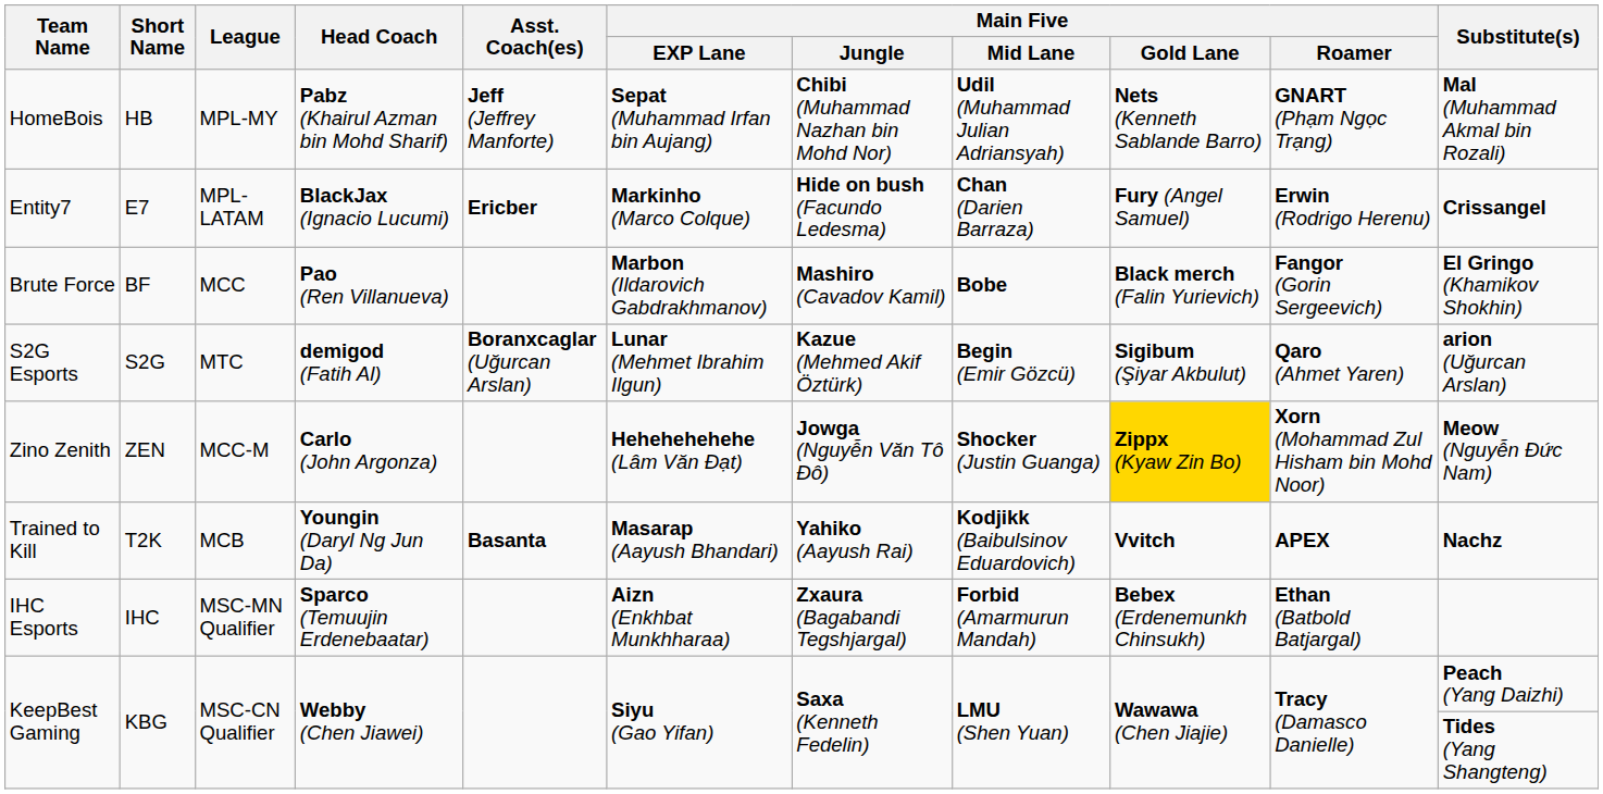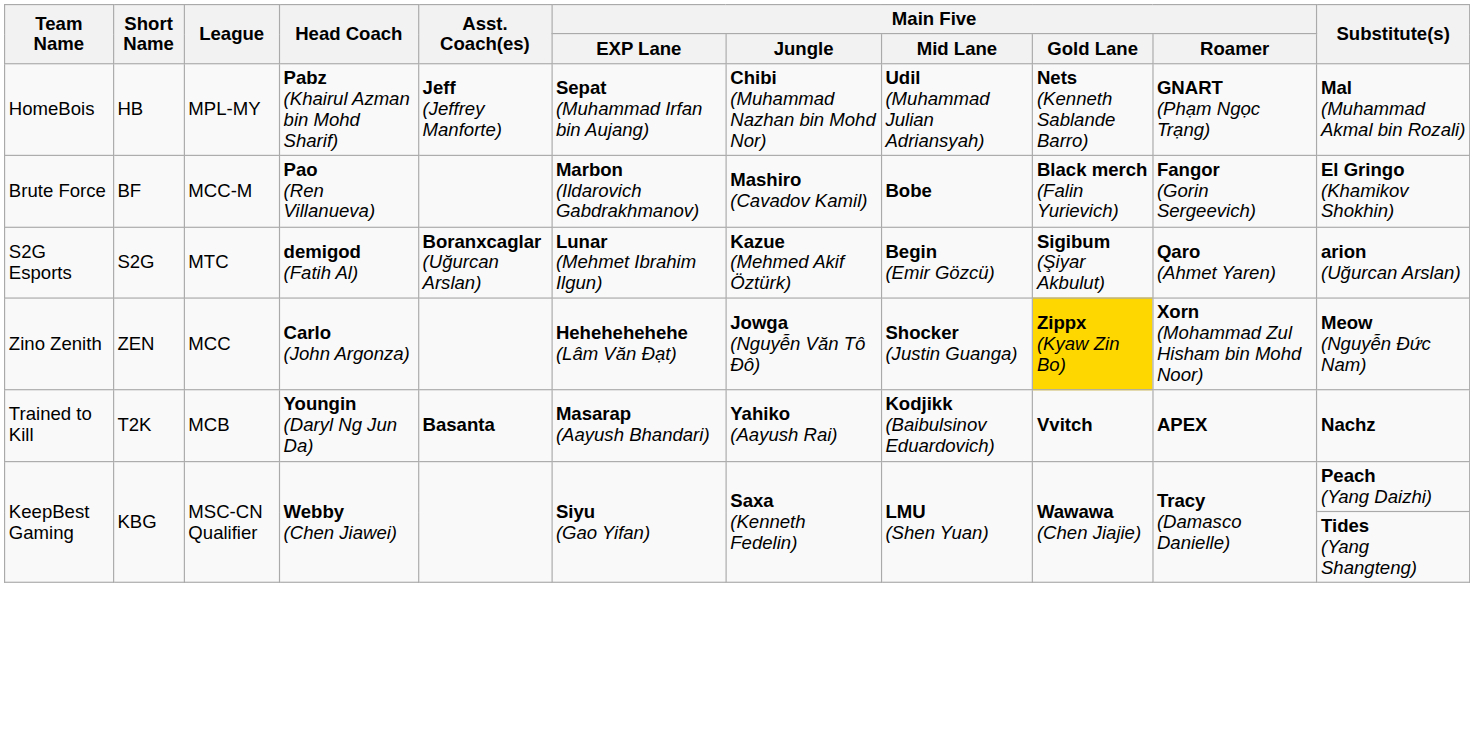 <table class="wikitable" style="text-align: margin-left: auto; margin-right:auto;">
 <tr>
 <th rowspan="2">Team Name</th>
 <th rowspan="2">Short Name</th>
 <th rowspan="2">League</th>
 <th rowspan="2">Head Coach</th>
 <th rowspan="2">Asst. Coach(es)</th>
 <th colspan="5">Main Five</th>
 <th rowspan="2">Substitute(s)</th>
 </tr>
 <tr>
 <th>EXP Lane</th>
 <th>Jungle</th>
 <th>Mid Lane</th>
 <th>Gold Lane</th>
 <th>Roamer</th>
 </tr>
 <tr>
 <td> HomeBois</td>
 <td>HB</td>
 <td>MPL-MY</td>
 <td> <strong>Pabz</strong><br><em>(Khairul Azman bin Mohd Sharif)</em></td>
 <td> <strong>Jeff</strong><br><em>(Jeffrey Manforte)</em></td>
 <td> <strong>Sepat</strong><br><em>(Muhammad Irfan bin Aujang)</em></td>
 <td> <strong>Chibi</strong><br><em>(Muhammad Nazhan bin Mohd Nor)</em></td>
 <td> <strong>Udil</strong><br><em>(Muhammad Julian Adriansyah)</em></td>
 <td> <strong>Nets</strong><br><em>(Kenneth Sablande Barro)</em></td>
 <td> <strong>GNART</strong><br><em>(Phạm Ngọc Trạng)</em></td>
 <td> <strong>Mal</strong><br><em>(Muhammad Akmal bin Rozali)</em></td>
 </tr>
 <tr>
-<td> Entity7</td>
-<td>E7</td>
-<td>MPL-LATAM</td>
-<td> <strong>BlackJax</strong><br><em>(Ignacio Lucumi)</em></td>
-<td> <strong>Ericber</strong></td>
-<td> <strong>Markinho</strong><br><em>(Marco Colque)</em></td>
-<td> <strong>Hide on bush</strong><br><em>(Facundo Ledesma)</em></td>
-<td> <strong>Chan</strong><br><em>(Darien Barraza)</em></td>
-<td> <strong>Fury</strong> <em>(Angel Samuel)</em></td>
-<td> <strong>Erwin</strong><br><em>(Rodrigo Herenu)</em></td>
-<td> <strong>Crissangel</strong></td>
-</tr>
-<tr>
 <td> Brute Force</td>
 <td>BF</td>
-<td>MCC</td>
+<td>MCC-M</td>
 <td> <strong>Pao</strong><br><em>(Ren Villanueva)</em></td>
 <td style="text-align:center;"></td>
 <td> <strong>Marbon</strong><br><em>(Ildarovich Gabdrakhmanov)</em></td>
 <td> <strong>Mashiro</strong><br><em>(Cavadov Kamil)</em></td>
 <td> <strong>Bobe</strong></td>
 <td> <strong>Black merch</strong><br><em>(Falin Yurievich)</em></td>
 <td> <strong>Fangor</strong><br><em>(Gorin Sergeevich)</em></td>
 <td> <strong>El Gringo</strong><br><em>(Khamikov Shokhin)</em></td>
 </tr>
 <tr>
 <td> S2G Esports</td>
 <td>S2G</td>
 <td>MTC</td>
 <td> <strong>demigod</strong><br><em>(Fatih Al)</em></td>
 <td> <strong>Boranxcaglar</strong><br><em>(Uğurcan Arslan)</em></td>
 <td> <strong>Lunar</strong><br><em>(Mehmet Ibrahim Ilgun)</em></td>
 <td> <strong>Kazue</strong><br><em>(Mehmed Akif Öztürk)</em></td>
 <td> <strong>Begin</strong><br><em>(Emir Gözcü)</em></td>
 <td> <strong>Sigibum</strong><br><em>(Şiyar Akbulut)</em></td>
 <td> <strong>Qaro</strong><br><em>(Ahmet Yaren)</em></td>
 <td> <strong>arion</strong><br><em>(Uğurcan Arslan)</em></td>
 </tr>
 <tr>
 <td> Zino Zenith</td>
 <td>ZEN</td>
-<td>MCC-M</td>
+<td>MCC</td>
 <td> <strong>Carlo</strong><br><em>(John Argonza)</em></td>
 <td style="text-align:center;"></td>
 <td> <strong>Hehehehehehe</strong><br><em>(Lâm Văn Đạt)</em></td>
 <td> <strong>Jowga</strong><br><em>(Nguyễn Văn Tô Đô)</em></td>
 <td> <strong>Shocker</strong><br><em>(Justin Guanga)</em></td>
 <td style="background: gold;"> <strong>Zippx</strong><br><em>(Kyaw Zin Bo)</em></td>
 <td> <strong>Xorn</strong><br><em>(Mohammad Zul Hisham bin Mohd Noor)</em></td>
 <td> <strong>Meow</strong><br><em>(Nguyễn Đức Nam)</em></td>
 </tr>
 <tr>
 <td> Trained to Kill</td>
 <td>T2K</td>
 <td>MCB</td>
 <td> <strong>Youngin</strong><br><em>(Daryl Ng Jun Da)</em></td>
 <td> <strong>Basanta</strong></td>
 <td> <strong>Masarap</strong><br><em>(Aayush Bhandari)</em></td>
 <td> <strong>Yahiko</strong><br><em>(Aayush Rai)</em></td>
 <td> <strong>Kodjikk</strong><br><em>(Baibulsinov Eduardovich)</em></td>
 <td> <strong>Vvitch</strong></td>
 <td> <strong>APEX</strong></td>
 <td> <strong>Nachz</strong></td>
 </tr>
 <tr>
-<td> IHC Esports</td>
-<td>IHC</td>
-<td>MSC-MN Qualifier</td>
-<td> <strong>Sparco</strong><br><em>(Temuujin Erdenebaatar)</em></td>
-<td style="text-align:center;"></td>
-<td> <strong>Aizn</strong><br><em>(Enkhbat Munkhharaa)</em></td>
-<td> <strong>Zxaura</strong><br><em>(Bagabandi Tegshjargal)</em></td>
-<td> <strong>Forbid</strong><br><em>(Amarmurun Mandah)</em></td>
-<td> <strong>Bebex</strong><br><em>(Erdenemunkh Chinsukh)</em></td>
-<td> <strong>Ethan</strong><br><em>(Batbold Batjargal)</em></td>
-<td style="text-align:center;"></td>
-</tr>
-<tr>
 <td rowspan="2"> KeepBest Gaming</td>
 <td rowspan="2">KBG</td>
 <td rowspan="2">MSC-CN Qualifier</td>
 <td rowspan="2"><strong></strong> <strong>Webby</strong><br><em>(Chen Jiawei)</em></td>
 <td rowspan="2" style="text-align:center;"></td>
 <td rowspan="2"><strong></strong> <strong>Siyu</strong><br><em>(Gao Yifan)</em></td>
 <td rowspan="2"> <strong>Saxa</strong><br><em>(Kenneth Fedelin)</em></td>
 <td rowspan="2"><strong></strong> <strong>LMU</strong><br><em>(Shen Yuan)</em></td>
 <td rowspan="2"><strong></strong> <strong>Wawawa</strong><br><em>(Chen Jiajie)</em></td>
 <td rowspan="2"> <strong>Tracy</strong><br><em>(Damasco Danielle)</em></td>
 <td><strong></strong> <strong>Peach</strong><br><em>(Yang Daizhi)</em></td>
 </tr>
 <tr>
 <td><strong></strong> <strong>Tides</strong><br><em>(Yang Shangteng)</em></td>
 </tr>
 </table>
